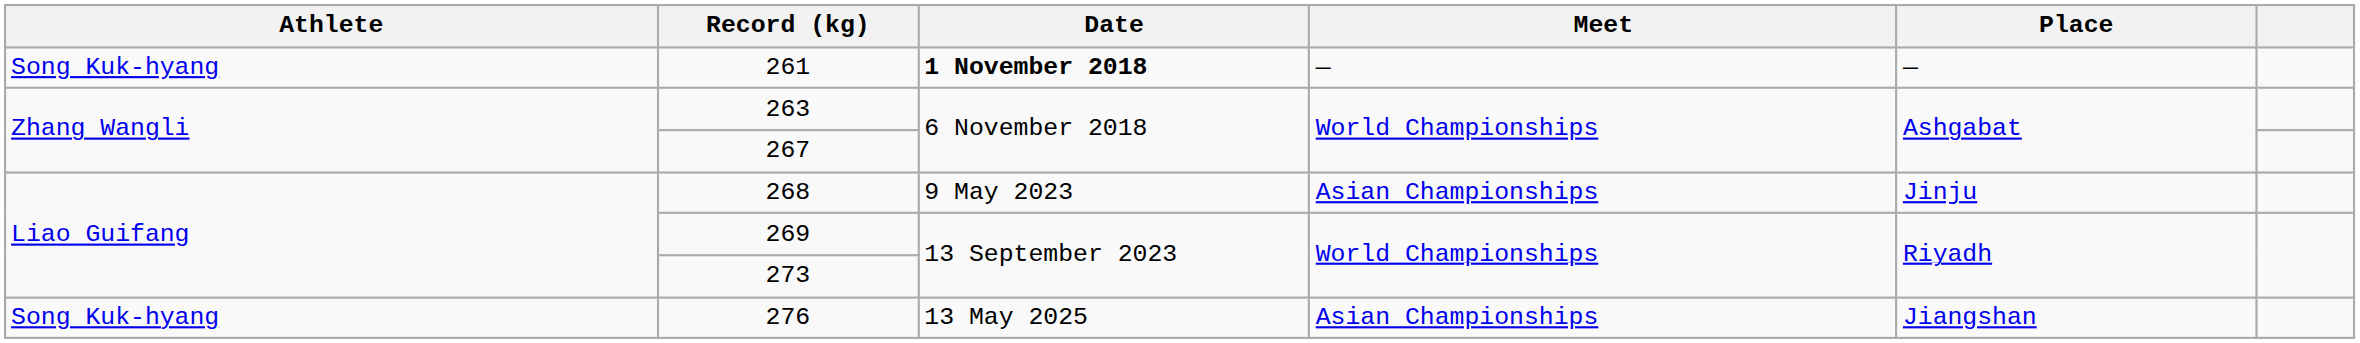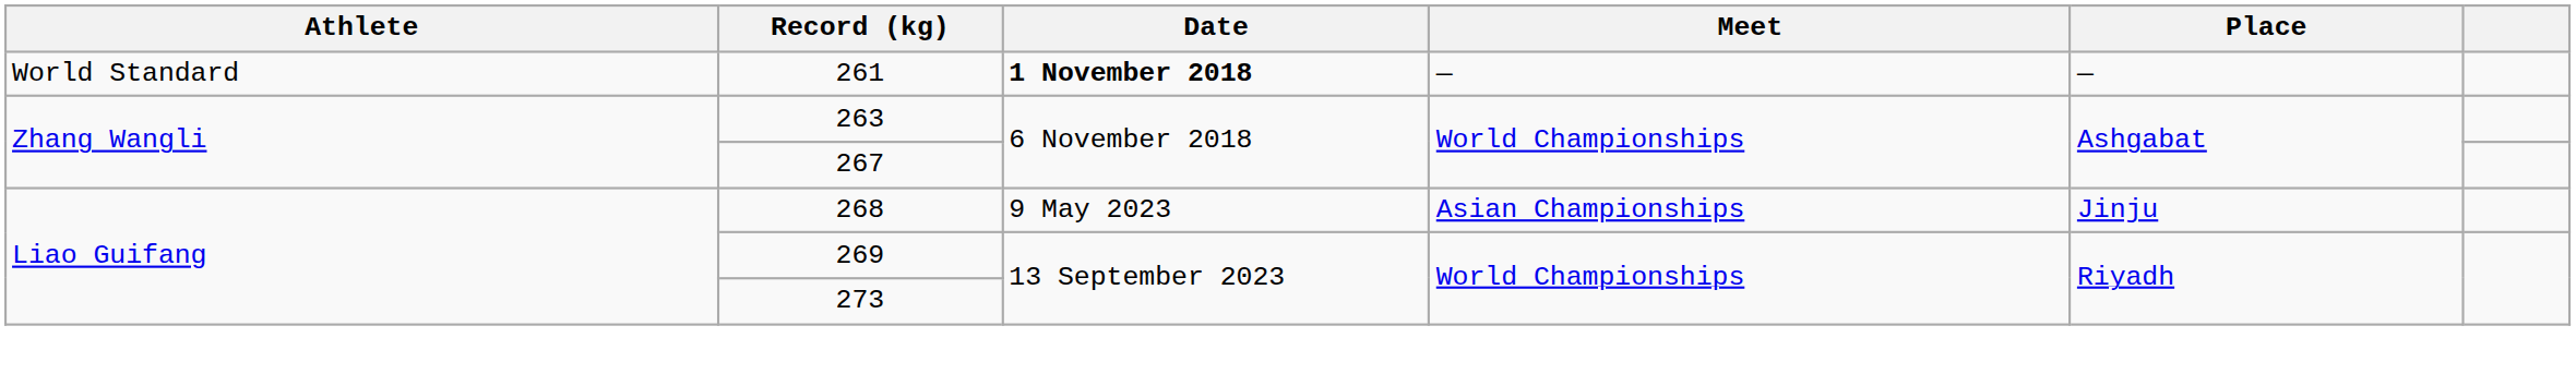 <table class="wikitable" style="font-size:90%; width: 70%;">
 <tr>
 <th width=20%>Athlete</th>
 <th width=8%>Record (kg)</th>
 <th width=12%>Date</th>
 <th width=18%>Meet</th>
 <th width=11%>Place</th>
 <th width=3%></th>
 </tr>
 <tr>
-<td> <a href='#'>Song Kuk-hyang</a></td>
+<td>World Standard</td>
 <td align=center>261</td>
 <td><strong>1 November 2018</strong></td>
 <td>—</td>
 <td>—</td>
 <td></td>
 </tr>
 <tr>
 <td rowspan=2> <a href='#'>Zhang Wangli</a></td>
 <td align=center>263</td>
 <td rowspan=2>6 November 2018</td>
 <td rowspan=2><a href='#'>World Championships</a></td>
 <td rowspan=2><a href='#'>Ashgabat</a></td>
 <td></td>
 </tr>
 <tr>
 <td align=center>267</td>
 <td></td>
 </tr>
 <tr>
 <td rowspan=3> <a href='#'>Liao Guifang</a></td>
 <td align="center">268</td>
 <td>9 May 2023</td>
 <td><a href='#'>Asian Championships</a></td>
 <td><a href='#'>Jinju</a></td>
 <td></td>
 </tr>
 <tr>
 <td align=center>269</td>
 <td rowspan=2>13 September 2023</td>
 <td rowspan=2><a href='#'>World Championships</a></td>
 <td rowspan=2><a href='#'>Riyadh</a></td>
 <td rowspan=2></td>
 </tr>
 <tr>
 <td align=center>273</td>
 </tr>
-<tr>
-<td> <a href='#'>Song Kuk-hyang</a></td>
-<td align=center>276</td>
-<td>13 May 2025</td>
-<td><a href='#'>Asian Championships</a></td>
-<td><a href='#'>Jiangshan</a></td>
-<td></td>
-</tr>
 </table>
